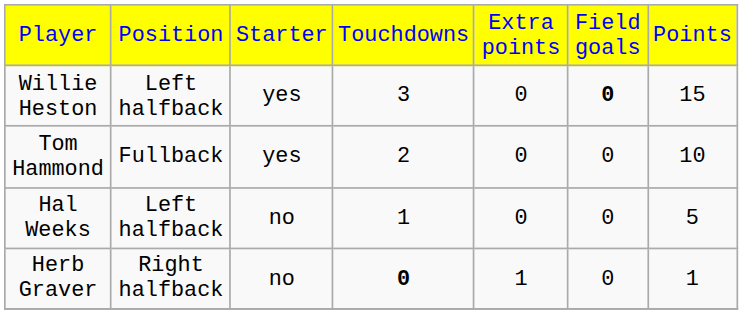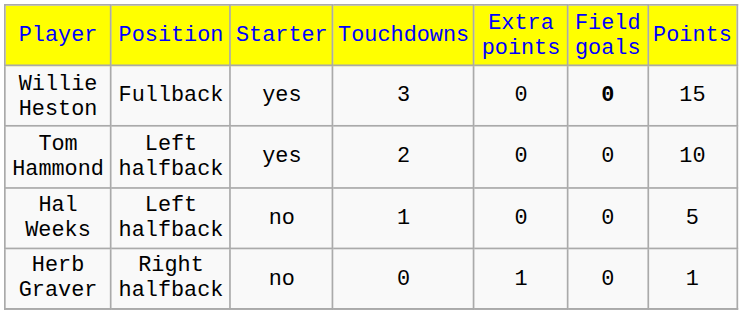 <table class="wikitable" width="70%">
 <tr align="center"  style="background:yellow;color:blue;">
 <td>Player</td>
 <td>Position</td>
 <td>Starter</td>
 <td>Touchdowns</td>
 <td>Extra points</td>
 <td>Field goals</td>
 <td>Points</td>
 </tr>
 <tr align="center" bgcolor="">
 <td>Willie Heston</td>
-<td>Left halfback</td>
+<td>Fullback</td>
 <td>yes</td>
 <td>3</td>
 <td>0</td>
 <td><strong>0</strong></td>
 <td>15</td>
 </tr>
 <tr align="center" bgcolor="">
 <td>Tom Hammond</td>
-<td>Fullback</td>
+<td>Left halfback</td>
 <td>yes</td>
 <td>2</td>
 <td>0</td>
 <td>0</td>
 <td>10</td>
 </tr>
 <tr align="center" bgcolor="">
 <td>Hal Weeks</td>
 <td>Left halfback</td>
 <td>no</td>
 <td>1</td>
 <td>0</td>
 <td>0</td>
 <td>5</td>
 </tr>
 <tr align="center" bgcolor="">
 <td>Herb Graver</td>
 <td>Right halfback</td>
 <td>no</td>
-<td><strong>0</strong></td>
+<td>0</td>
 <td>1</td>
 <td>0</td>
 <td>1</td>
 </tr>
 <tr align="center" bgcolor="">
 </tr>
 </table>
